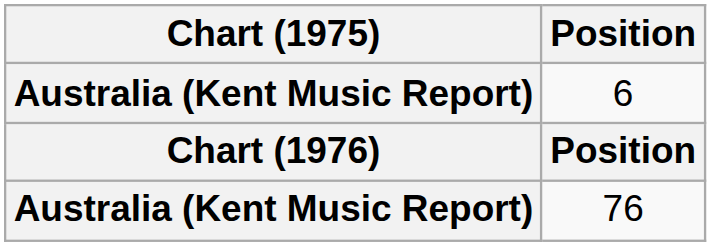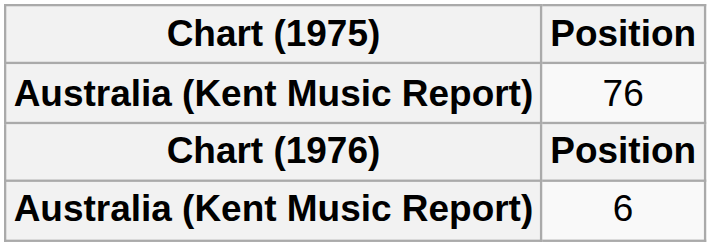 <table class="wikitable plainrowheaders" style="text-align:center">
 <tr>
 <th>Chart (1975)</th>
 <th>Position</th>
 </tr>
 <tr>
 <th scope="row">Australia (Kent Music Report)</th>
-<td>6</td>
+<td>76</td>
 </tr>
 <tr>
 <th>Chart (1976)</th>
 <th>Position</th>
 </tr>
 <tr>
 <th scope="row">Australia (Kent Music Report)</th>
-<td>76</td>
+<td>6</td>
 </tr>
 </table>
